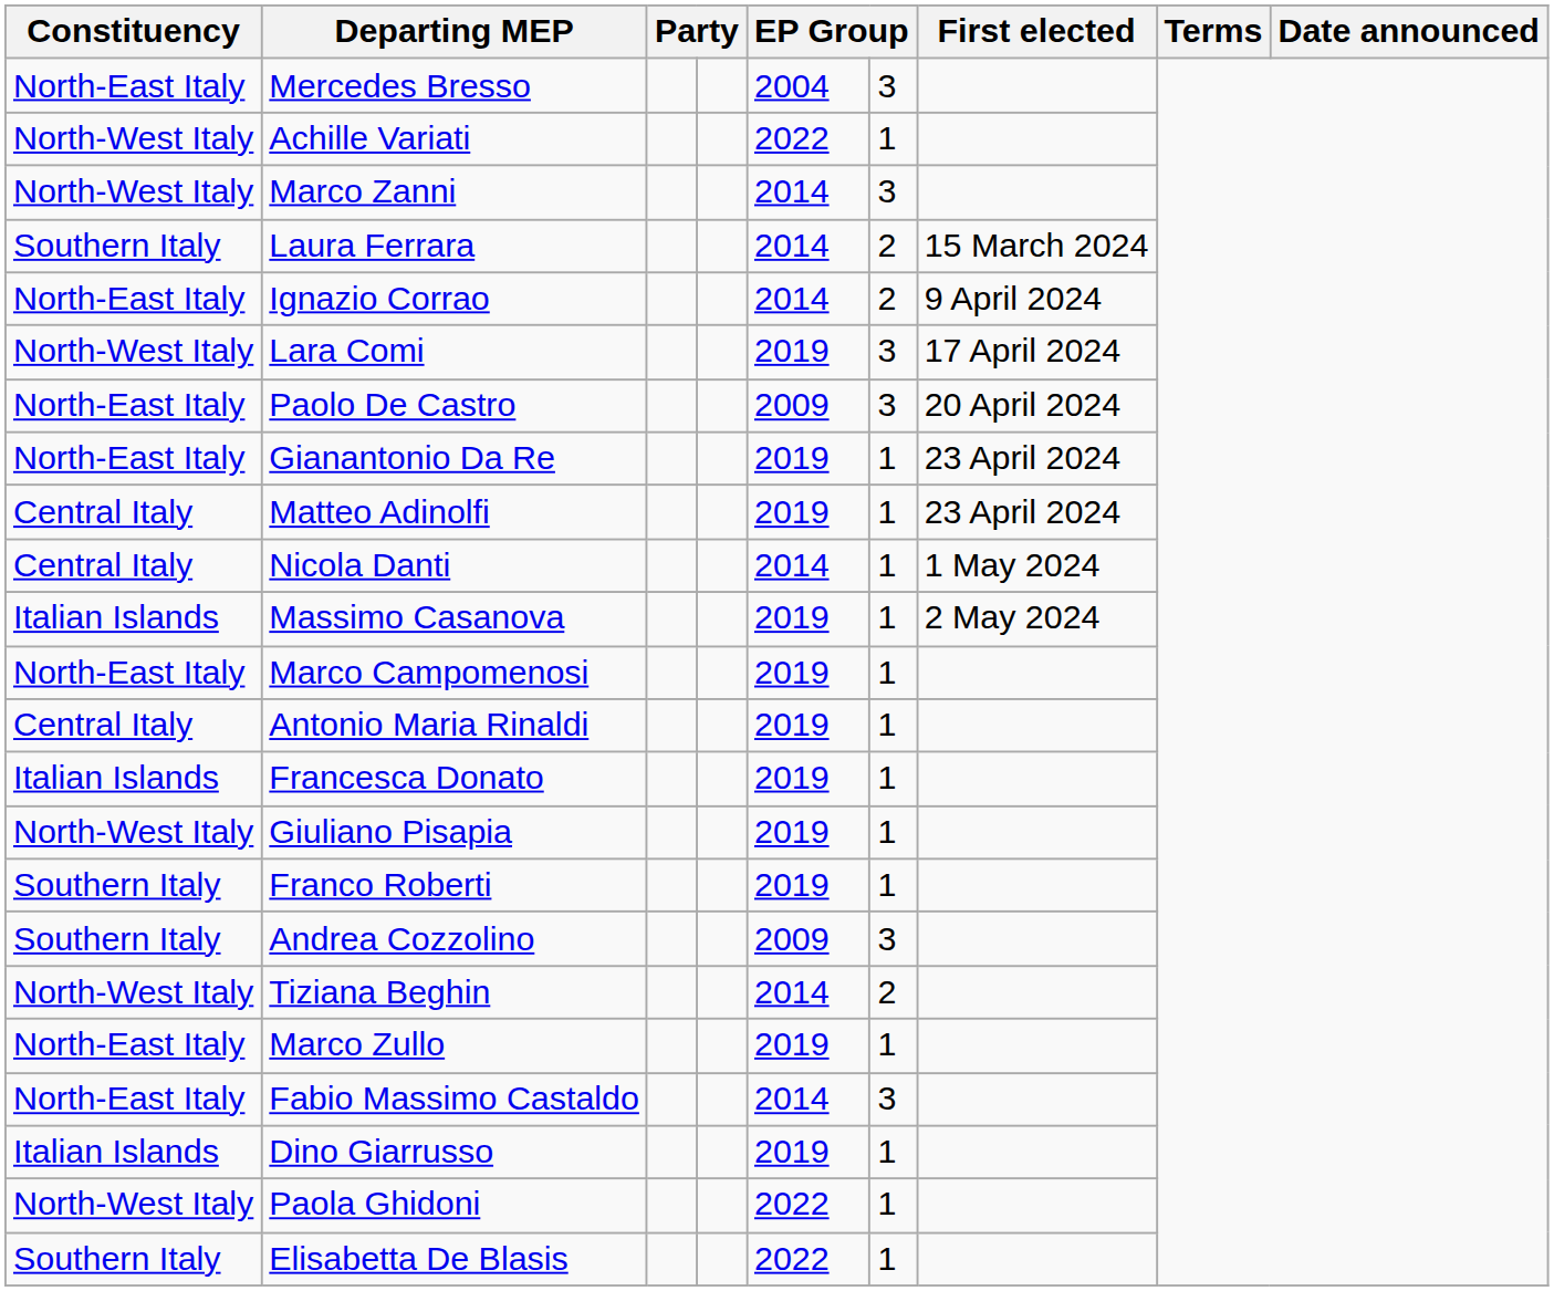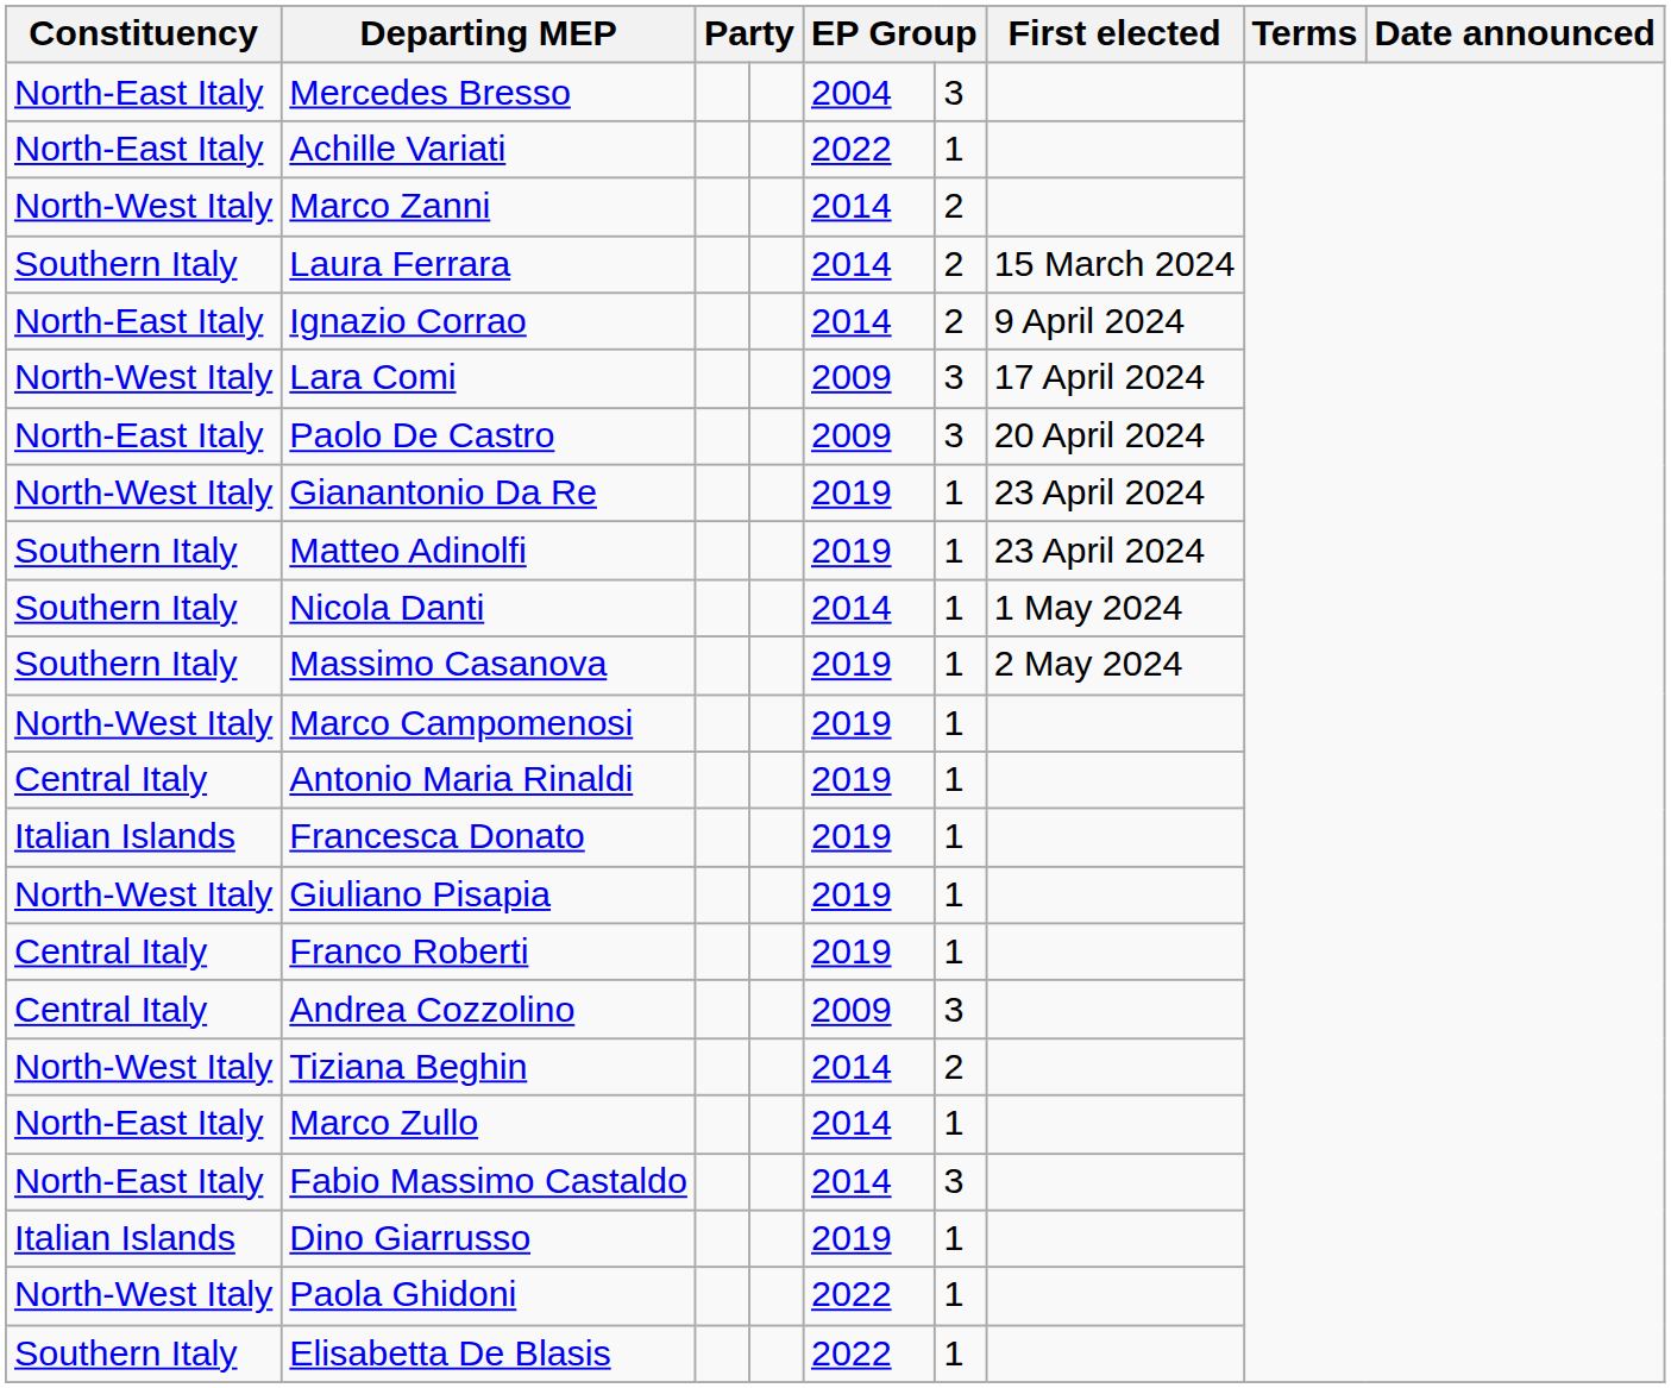 <table class="wikitable sortable">
 <tr>
 <th>Constituency</th>
 <th>Departing MEP</th>
 <th colspan="2">Party</th>
 <th colspan="2">EP Group</th>
 <th>First elected</th>
 <th>Terms</th>
 <th>Date announced</th>
 </tr>
 <tr>
 <td><a href='#'>North-East Italy</a></td>
 <td data-sort-value="Bresso, Mercedes"><a href='#'>Mercedes Bresso</a></td>
 <td></td>
 <td></td>
 <td><a href='#'>2004</a></td>
 <td>3</td>
 <td></td>
 </tr>
 <tr>
-<td><a href='#'>North-West Italy</a></td>
+<td><a href='#'>North-East Italy</a></td>
 <td data-sort-value="Variati, Achille"><a href='#'>Achille Variati</a></td>
 <td></td>
 <td></td>
 <td><a href='#'>2022</a></td>
 <td>1</td>
 <td></td>
 </tr>
 <tr>
 <td><a href='#'>North-West Italy</a></td>
 <td data-sort-value="Zanni, Marco"><a href='#'>Marco Zanni</a></td>
 <td></td>
 <td></td>
 <td><a href='#'>2014</a></td>
-<td>3</td>
+<td>2</td>
 <td></td>
 </tr>
 <tr>
 <td><a href='#'>Southern Italy</a></td>
 <td data-sort-value="Ferrara, Laura"><a href='#'>Laura Ferrara</a></td>
 <td></td>
 <td></td>
 <td><a href='#'>2014</a></td>
 <td>2</td>
 <td>15 March 2024</td>
 </tr>
 <tr>
 <td><a href='#'>North-East Italy</a></td>
 <td data-sort-value="Corrao, Ignazio"><a href='#'>Ignazio Corrao</a></td>
 <td></td>
 <td></td>
 <td><a href='#'>2014</a></td>
 <td>2</td>
 <td>9 April 2024</td>
 </tr>
 <tr>
 <td><a href='#'>North-West Italy</a></td>
 <td data-sort-value="Comi, Lara"><a href='#'>Lara Comi</a></td>
 <td></td>
 <td></td>
-<td><a href='#'>2019</a></td>
+<td><a href='#'>2009</a></td>
 <td>3</td>
 <td>17 April 2024</td>
 </tr>
 <tr>
 <td><a href='#'>North-East Italy</a></td>
 <td data-sort-value="De Castro, Paolo"><a href='#'>Paolo De Castro</a></td>
 <td></td>
 <td></td>
 <td><a href='#'>2009</a></td>
 <td>3</td>
 <td>20 April 2024</td>
 </tr>
 <tr>
-<td><a href='#'>North-East Italy</a></td>
+<td><a href='#'>North-West Italy</a></td>
 <td data-sort-value="Da Re, Gianantonio"><a href='#'>Gianantonio Da Re</a></td>
 <td></td>
 <td></td>
 <td><a href='#'>2019</a></td>
 <td>1</td>
 <td>23 April 2024</td>
 </tr>
 <tr>
-<td><a href='#'>Central Italy</a></td>
+<td><a href='#'>Southern Italy</a></td>
 <td data-sort-value="Adinolfi, Matteo"><a href='#'>Matteo Adinolfi</a></td>
 <td></td>
 <td></td>
 <td><a href='#'>2019</a></td>
 <td>1</td>
 <td>23 April 2024</td>
 </tr>
 <tr>
-<td><a href='#'>Central Italy</a></td>
+<td><a href='#'>Southern Italy</a></td>
 <td data-sort-value="Danti, Nicola"><a href='#'>Nicola Danti</a></td>
 <td></td>
 <td></td>
 <td><a href='#'>2014</a></td>
 <td>1</td>
 <td>1 May 2024</td>
 </tr>
 <tr>
-<td><a href='#'>Italian Islands</a></td>
+<td><a href='#'>Southern Italy</a></td>
 <td data-sort-value="Casanova, Massimo"><a href='#'>Massimo Casanova</a></td>
 <td></td>
 <td></td>
 <td><a href='#'>2019</a></td>
 <td>1</td>
 <td>2 May 2024</td>
 </tr>
 <tr>
-<td><a href='#'>North-East Italy</a></td>
+<td><a href='#'>North-West Italy</a></td>
 <td data-sort-value="Campomenosi, Marco"><a href='#'>Marco Campomenosi</a></td>
 <td></td>
 <td></td>
 <td><a href='#'>2019</a></td>
 <td>1</td>
 <td></td>
 </tr>
 <tr>
 <td><a href='#'>Central Italy</a></td>
 <td data-sort-value="Rinaldi, Antonio Maria"><a href='#'>Antonio Maria Rinaldi</a></td>
 <td></td>
 <td></td>
 <td><a href='#'>2019</a></td>
 <td>1</td>
 <td></td>
 </tr>
 <tr>
 <td><a href='#'>Italian Islands</a></td>
 <td data-sort-value="Donato, Francesca"><a href='#'>Francesca Donato</a></td>
 <td></td>
 <td></td>
 <td><a href='#'>2019</a></td>
 <td>1</td>
 <td></td>
 </tr>
 <tr>
 <td><a href='#'>North-West Italy</a></td>
 <td data-sort-value="Pisapia, Giuliano"><a href='#'>Giuliano Pisapia</a></td>
 <td></td>
 <td></td>
 <td><a href='#'>2019</a></td>
 <td>1</td>
 <td></td>
 </tr>
 <tr>
-<td><a href='#'>Southern Italy</a></td>
+<td><a href='#'>Central Italy</a></td>
 <td data-sort-value="Roberti, Franco"><a href='#'>Franco Roberti</a></td>
 <td></td>
 <td></td>
 <td><a href='#'>2019</a></td>
 <td>1</td>
 <td></td>
 </tr>
 <tr>
-<td><a href='#'>Southern Italy</a></td>
+<td><a href='#'>Central Italy</a></td>
 <td data-sort-value="Cozzolino, Andrea"><a href='#'>Andrea Cozzolino</a></td>
 <td></td>
 <td></td>
 <td><a href='#'>2009</a></td>
 <td>3</td>
 <td></td>
 </tr>
 <tr>
 <td><a href='#'>North-West Italy</a></td>
 <td data-sort-value="Beghin, Tiziana"><a href='#'>Tiziana Beghin</a></td>
 <td></td>
 <td></td>
 <td><a href='#'>2014</a></td>
 <td>2</td>
 <td></td>
 </tr>
 <tr>
 <td><a href='#'>North-East Italy</a></td>
 <td data-sort-value="Zullo, Marco"><a href='#'>Marco Zullo</a></td>
 <td></td>
 <td></td>
-<td><a href='#'>2019</a></td>
+<td><a href='#'>2014</a></td>
 <td>1</td>
 <td></td>
 </tr>
 <tr>
 <td><a href='#'>North-East Italy</a></td>
 <td data-sort-value="Castaldo, Fabio Massimo"><a href='#'>Fabio Massimo Castaldo</a></td>
 <td></td>
 <td></td>
 <td><a href='#'>2014</a></td>
 <td>3</td>
 <td></td>
 </tr>
 <tr>
 <td><a href='#'>Italian Islands</a></td>
 <td data-sort-value="Giarrusso, Dino"><a href='#'>Dino Giarrusso</a></td>
 <td></td>
 <td></td>
 <td><a href='#'>2019</a></td>
 <td>1</td>
 <td></td>
 </tr>
 <tr>
 <td><a href='#'>North-West Italy</a></td>
 <td data-sort-value="Ghidoni, Paola"><a href='#'>Paola Ghidoni</a></td>
 <td></td>
 <td></td>
 <td><a href='#'>2022</a></td>
 <td>1</td>
 <td></td>
 </tr>
 <tr>
 <td><a href='#'>Southern Italy</a></td>
 <td data-sort-value="De Blasis, Elisabetta"><a href='#'>Elisabetta De Blasis</a></td>
 <td></td>
 <td></td>
 <td><a href='#'>2022</a></td>
 <td>1</td>
 <td></td>
 </tr>
 </table>
